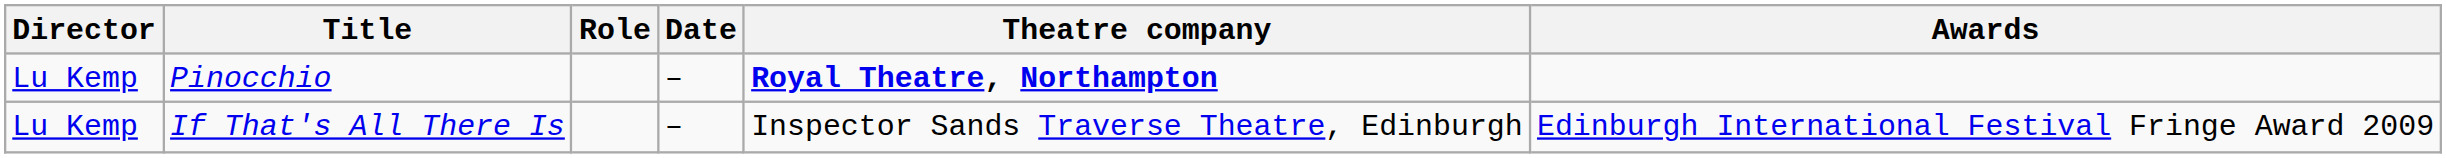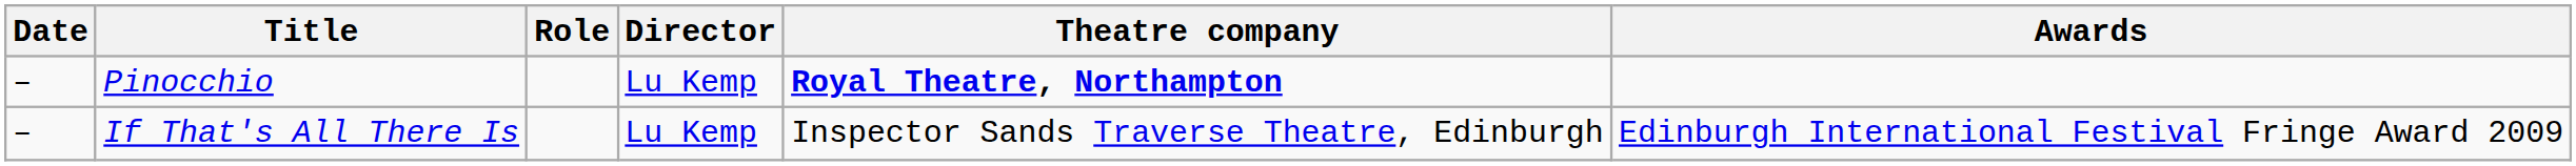 <table class="wikitable sortable">
 <tr>
-<th>Director</th>
+<th>Date</th>
 <th>Title</th>
 <th>Role</th>
-<th>Date</th>
+<th>Director</th>
 <th>Theatre company</th>
 <th>Awards</th>
 </tr>
 <tr>
-<td><a href='#'>Lu Kemp</a></td>
+<td> – </td>
 <td><em><a href='#'>Pinocchio</a></em></td>
 <td></td>
-<td> – </td>
+<td><a href='#'>Lu Kemp</a></td>
 <td><strong><a href='#'>Royal Theatre</a>, <a href='#'>Northampton</a></strong></td>
 <td></td>
 </tr>
 <tr>
-<td><a href='#'>Lu Kemp</a></td>
+<td> – </td>
 <td><em><a href='#'>If That's All There Is</a></em></td>
 <td></td>
-<td> – </td>
+<td><a href='#'>Lu Kemp</a></td>
 <td>Inspector Sands <a href='#'>Traverse Theatre</a>, Edinburgh</td>
 <td><a href='#'>Edinburgh International Festival</a> Fringe Award 2009</td>
 </tr>
 </table>
